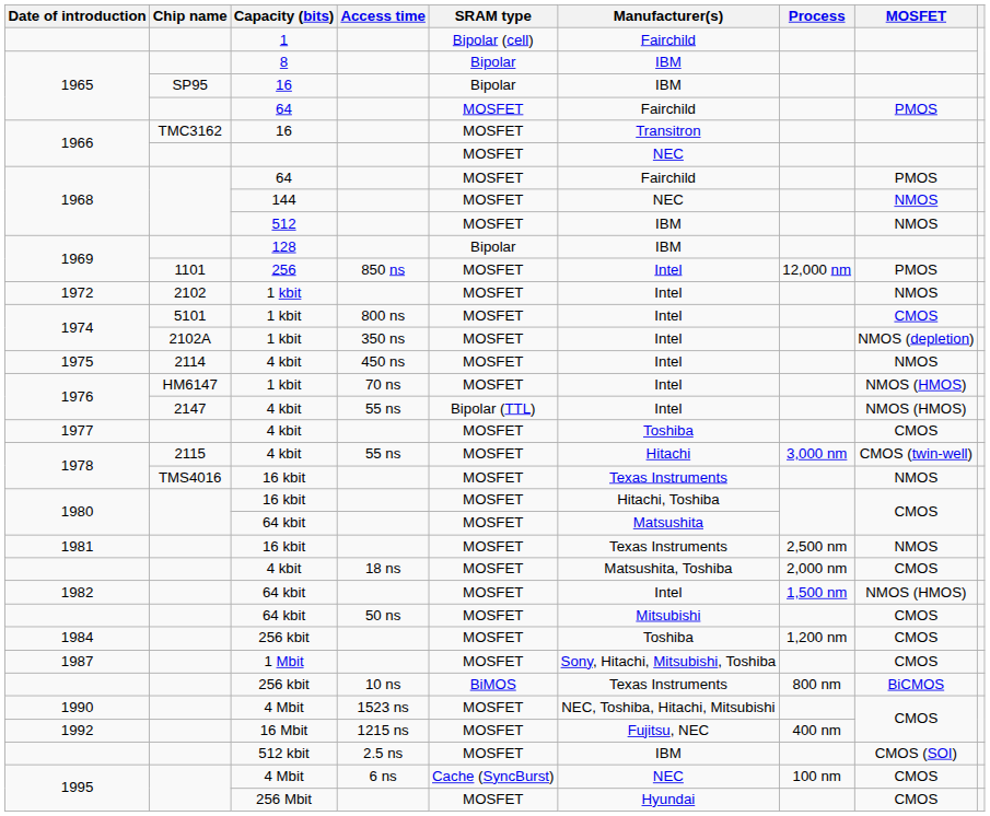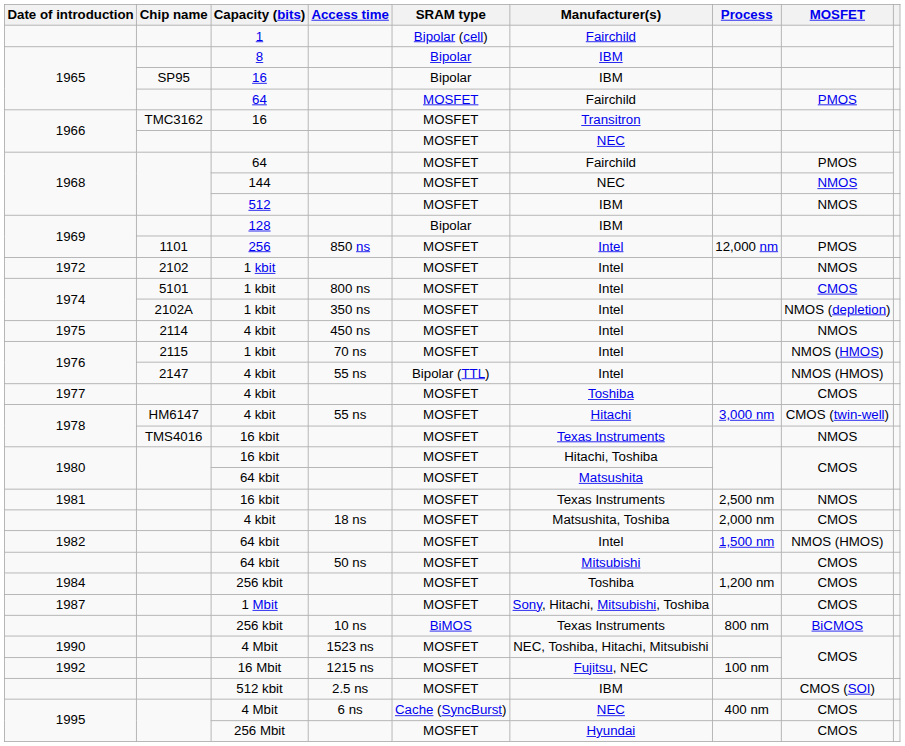 <table class="wikitable sortable" style="text-align:center">
 <tr>
 <th>Date of introduction</th>
 <th>Chip name</th>
 <th>Capacity (<a href='#'>bits</a>)</th>
 <th><a href='#'>Access time</a></th>
 <th>SRAM type</th>
 <th>Manufacturer(s)</th>
 <th data-sort-type="number"><a href='#'>Process</a></th>
 <th><a href='#'>MOSFET</a></th>
 <th></th>
 </tr>
 <tr>
 <td></td>
 <td></td>
 <td><a href='#'>1</a></td>
 <td></td>
 <td><a href='#'>Bipolar</a> (<a href='#'>cell</a>)</td>
 <td><a href='#'>Fairchild</a></td>
 <td></td>
 <td></td>
 <td rowspan="2"></td>
 </tr>
 <tr>
 <td rowspan="3">1965</td>
 <td></td>
 <td><a href='#'>8</a></td>
 <td></td>
 <td><a href='#'>Bipolar</a></td>
 <td><a href='#'>IBM</a></td>
 <td></td>
 <td></td>
 </tr>
 <tr>
 <td>SP95</td>
 <td><a href='#'>16</a></td>
 <td></td>
 <td>Bipolar</td>
 <td>IBM</td>
 <td></td>
 <td></td>
 <td></td>
 </tr>
 <tr>
 <td></td>
 <td><a href='#'>64</a></td>
 <td></td>
 <td><a href='#'>MOSFET</a></td>
 <td>Fairchild</td>
 <td></td>
 <td><a href='#'>PMOS</a></td>
 <td></td>
 </tr>
 <tr>
 <td rowspan="2">1966</td>
 <td>TMC3162</td>
 <td>16</td>
 <td></td>
 <td>MOSFET</td>
 <td><a href='#'>Transitron</a></td>
 <td></td>
 <td></td>
 <td></td>
 </tr>
 <tr>
 <td></td>
 <td></td>
 <td></td>
 <td>MOSFET</td>
 <td><a href='#'>NEC</a></td>
 <td></td>
 <td></td>
 <td></td>
 </tr>
 <tr>
 <td rowspan="3">1968</td>
 <td rowspan="3"></td>
 <td>64</td>
 <td></td>
 <td>MOSFET</td>
 <td>Fairchild</td>
 <td></td>
 <td>PMOS</td>
 <td rowspan="2"></td>
 </tr>
 <tr>
 <td>144</td>
 <td></td>
 <td>MOSFET</td>
 <td>NEC</td>
 <td></td>
 <td><a href='#'>NMOS</a></td>
 </tr>
 <tr>
 <td><a href='#'>512</a></td>
 <td></td>
 <td>MOSFET</td>
 <td>IBM</td>
 <td></td>
 <td>NMOS</td>
 <td></td>
 </tr>
 <tr>
 <td rowspan="2">1969</td>
 <td></td>
 <td><a href='#'>128</a></td>
 <td></td>
 <td>Bipolar</td>
 <td>IBM</td>
 <td></td>
 <td></td>
 <td></td>
 </tr>
 <tr>
 <td>1101</td>
 <td><a href='#'>256</a></td>
 <td>850 <a href='#'>ns</a></td>
 <td>MOSFET</td>
 <td><a href='#'>Intel</a></td>
 <td>12,000 <a href='#'>nm</a></td>
 <td>PMOS</td>
 <td></td>
 </tr>
 <tr>
 <td>1972</td>
 <td>2102</td>
 <td>1 <a href='#'>kbit</a></td>
 <td></td>
 <td>MOSFET</td>
 <td>Intel</td>
 <td></td>
 <td>NMOS</td>
 <td></td>
 </tr>
 <tr>
 <td rowspan="2">1974</td>
 <td>5101</td>
 <td>1 kbit</td>
 <td>800 ns</td>
 <td>MOSFET</td>
 <td>Intel</td>
 <td></td>
 <td><a href='#'>CMOS</a></td>
 <td></td>
 </tr>
 <tr>
 <td>2102A</td>
 <td>1 kbit</td>
 <td>350 ns</td>
 <td>MOSFET</td>
 <td>Intel</td>
 <td></td>
 <td>NMOS (<a href='#'>depletion</a>)</td>
 <td></td>
 </tr>
 <tr>
 <td>1975</td>
 <td>2114</td>
 <td>4 kbit</td>
 <td>450 ns</td>
 <td>MOSFET</td>
 <td>Intel</td>
 <td></td>
 <td>NMOS</td>
 <td></td>
 </tr>
 <tr>
 <td rowspan="2">1976</td>
-<td>HM6147</td>
+<td>2115</td>
 <td>1 kbit</td>
 <td>70 ns</td>
 <td>MOSFET</td>
 <td>Intel</td>
 <td></td>
 <td>NMOS (<a href='#'>HMOS</a>)</td>
 <td></td>
 </tr>
 <tr>
 <td>2147</td>
 <td>4 kbit</td>
 <td>55 ns</td>
 <td>Bipolar (<a href='#'>TTL</a>)</td>
 <td>Intel</td>
 <td></td>
 <td>NMOS (HMOS)</td>
 <td></td>
 </tr>
 <tr>
 <td>1977</td>
 <td></td>
 <td>4 kbit</td>
 <td></td>
 <td>MOSFET</td>
 <td><a href='#'>Toshiba</a></td>
 <td></td>
 <td>CMOS</td>
 <td></td>
 </tr>
 <tr>
 <td rowspan="2">1978</td>
-<td>2115</td>
+<td>HM6147</td>
 <td>4 kbit</td>
 <td>55 ns</td>
 <td>MOSFET</td>
 <td><a href='#'>Hitachi</a></td>
 <td><a href='#'>3,000 nm</a></td>
 <td>CMOS (<a href='#'>twin-well</a>)</td>
 <td></td>
 </tr>
 <tr>
 <td>TMS4016</td>
 <td>16 kbit</td>
 <td></td>
 <td>MOSFET</td>
 <td><a href='#'>Texas Instruments</a></td>
 <td></td>
 <td>NMOS</td>
 <td></td>
 </tr>
 <tr>
 <td rowspan="2">1980</td>
 <td rowspan="2"></td>
 <td>16 kbit</td>
 <td></td>
 <td>MOSFET</td>
 <td>Hitachi, Toshiba</td>
 <td rowspan="2"></td>
 <td rowspan="2">CMOS</td>
 <td rowspan="2"></td>
 </tr>
 <tr>
 <td>64 kbit</td>
 <td></td>
 <td>MOSFET</td>
 <td><a href='#'>Matsushita</a></td>
 </tr>
 <tr>
 <td>1981</td>
 <td></td>
 <td>16 kbit</td>
 <td></td>
 <td>MOSFET</td>
 <td>Texas Instruments</td>
 <td>2,500 nm</td>
 <td>NMOS</td>
 <td></td>
 </tr>
 <tr>
 <td></td>
 <td></td>
 <td>4 kbit</td>
 <td>18 ns</td>
 <td>MOSFET</td>
 <td>Matsushita, Toshiba</td>
 <td>2,000 nm</td>
 <td>CMOS</td>
 <td></td>
 </tr>
 <tr>
 <td>1982</td>
 <td></td>
 <td>64 kbit</td>
 <td></td>
 <td>MOSFET</td>
 <td>Intel</td>
 <td><a href='#'>1,500 nm</a></td>
 <td>NMOS (HMOS)</td>
 <td></td>
 </tr>
 <tr>
 <td></td>
 <td></td>
 <td>64 kbit</td>
 <td>50 ns</td>
 <td>MOSFET</td>
 <td><a href='#'>Mitsubishi</a></td>
 <td></td>
 <td>CMOS</td>
 <td></td>
 </tr>
 <tr>
 <td>1984</td>
 <td></td>
 <td>256 kbit</td>
 <td></td>
 <td>MOSFET</td>
 <td>Toshiba</td>
 <td>1,200 nm</td>
 <td>CMOS</td>
 <td></td>
 </tr>
 <tr>
 <td>1987</td>
 <td></td>
 <td>1 <a href='#'>Mbit</a></td>
 <td></td>
 <td>MOSFET</td>
 <td><a href='#'>Sony</a>, Hitachi, <a href='#'>Mitsubishi</a>, Toshiba</td>
 <td></td>
 <td>CMOS</td>
 <td></td>
 </tr>
 <tr>
 <td></td>
 <td></td>
 <td>256 kbit</td>
 <td>10 ns</td>
 <td><a href='#'>BiMOS</a></td>
 <td>Texas Instruments</td>
 <td>800 nm</td>
 <td><a href='#'>BiCMOS</a></td>
 <td></td>
 </tr>
 <tr>
 <td>1990</td>
 <td></td>
 <td>4 Mbit</td>
 <td>1523 ns</td>
 <td>MOSFET</td>
 <td>NEC, Toshiba, Hitachi, Mitsubishi</td>
 <td></td>
 <td rowspan="2">CMOS</td>
 <td rowspan="2"></td>
 </tr>
 <tr>
 <td>1992</td>
 <td></td>
 <td>16 Mbit</td>
 <td>1215 ns</td>
 <td>MOSFET</td>
 <td><a href='#'>Fujitsu</a>, NEC</td>
-<td>400 nm</td>
+<td>100 nm</td>
 </tr>
 <tr>
 <td></td>
 <td></td>
 <td>512 kbit</td>
 <td>2.5 ns</td>
 <td>MOSFET</td>
 <td>IBM</td>
 <td></td>
 <td>CMOS (<a href='#'>SOI</a>)</td>
 <td></td>
 </tr>
 <tr>
 <td rowspan="2">1995</td>
 <td rowspan="2"></td>
 <td>4 Mbit</td>
 <td>6 ns</td>
 <td><a href='#'>Cache</a> (<a href='#'>SyncBurst</a>)</td>
 <td><a href='#'>NEC</a></td>
-<td>100 nm</td>
+<td>400 nm</td>
 <td>CMOS</td>
 <td></td>
 </tr>
 <tr>
 <td>256 Mbit</td>
 <td></td>
 <td>MOSFET</td>
 <td><a href='#'>Hyundai</a></td>
 <td></td>
 <td>CMOS</td>
 <td></td>
 </tr>
 </table>
